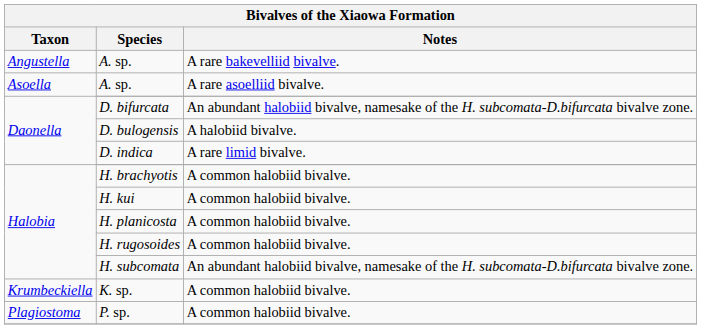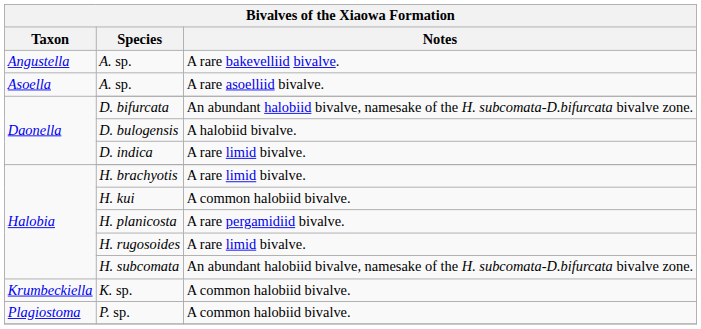 <table class="wikitable" align="center">
 <tr>
 <th colspan="3" align="center"><strong>Bivalves of the Xiaowa Formation</strong></th>
 </tr>
 <tr>
 <th>Taxon</th>
 <th>Species</th>
 <th>Notes</th>
 </tr>
 <tr>
 <td><em><a href='#'>Angustella</a></em></td>
 <td><em>A.</em> sp.</td>
 <td>A rare <a href='#'>bakevelliid</a> <a href='#'>bivalve</a>.</td>
 </tr>
 <tr>
 <td><em><a href='#'>Asoella</a></em></td>
 <td><em>A.</em> sp.</td>
 <td>A rare <a href='#'>asoelliid</a> bivalve.</td>
 </tr>
 <tr>
 <td rowspan="4"><em><a href='#'>Daonella</a></em></td>
 </tr>
 <tr>
 <td><em>D. bifurcata</em></td>
 <td>An abundant <a href='#'>halobiid</a> bivalve, namesake of the <em>H. subcomata-D.bifurcata</em> bivalve zone.</td>
 </tr>
 <tr>
 <td><em>D. bulogensis</em></td>
 <td>A halobiid bivalve.</td>
 </tr>
 <tr>
 <td><em>D. indica</em></td>
 <td>A rare <a href='#'>limid</a> bivalve.</td>
 </tr>
 <tr>
 <td rowspan="6"><em><a href='#'>Halobia</a></em></td>
 </tr>
 <tr>
 <td><em>H. brachyotis</em></td>
-<td>A common halobiid bivalve.</td>
+<td>A rare <a href='#'>limid</a> bivalve.</td>
 </tr>
 <tr>
 <td><em>H. kui</em></td>
 <td>A common halobiid bivalve.</td>
 </tr>
 <tr>
 <td><em>H. planicosta</em></td>
-<td>A common halobiid bivalve.</td>
+<td>A rare <a href='#'>pergamidiid</a> bivalve.</td>
 </tr>
 <tr>
 <td><em>H. rugosoides</em></td>
-<td>A common halobiid bivalve.</td>
+<td>A rare <a href='#'>limid</a> bivalve.</td>
 </tr>
 <tr>
 <td><em>H. subcomata</em></td>
 <td>An abundant halobiid bivalve, namesake of the <em>H. subcomata-D.bifurcata</em> bivalve zone.</td>
 </tr>
 <tr>
 <td><em><a href='#'>Krumbeckiella</a></em></td>
 <td><em>K.</em> sp.</td>
 <td>A common halobiid bivalve.</td>
 </tr>
 <tr>
 <td><em><a href='#'>Plagiostoma</a></em></td>
 <td><em>P.</em> sp.</td>
 <td>A common halobiid bivalve.</td>
 </tr>
 <tr>
 </tr>
 </table>
